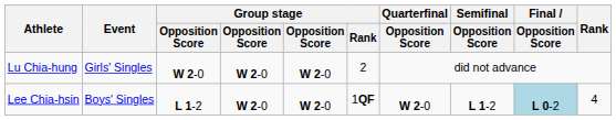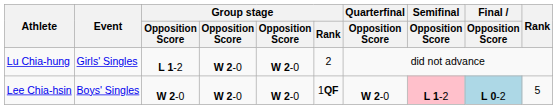 <table class="wikitable" style="font-size:90%">
 <tr>
 <th rowspan=2>Athlete</th>
 <th rowspan=2>Event</th>
 <th colspan=4>Group stage</th>
 <th>Quarterfinal</th>
 <th>Semifinal</th>
 <th>Final / </th>
 <th rowspan=2>Rank</th>
 </tr>
 <tr style="font-size:95%">
 <th>Opposition<br>Score</th>
 <th>Opposition<br>Score</th>
 <th>Opposition<br>Score</th>
 <th>Rank</th>
 <th>Opposition<br>Score</th>
 <th>Opposition<br>Score</th>
 <th>Opposition<br>Score</th>
 </tr>
 <tr align=center>
 <td align=left><a href='#'>Lu Chia-hung</a></td>
 <td align=left><a href='#'>Girls' Singles</a></td>
-<td> <br> <strong>W</strong> <strong>2</strong>-0</td>
+<td> <br> <strong>L</strong> <strong>1</strong>-2</td>
 <td> <br> <strong>W</strong> <strong>2</strong>-0</td>
 <td> <br> <strong>W</strong> <strong>2</strong>-0</td>
 <td>2</td>
 <td colspan=4>did not advance</td>
 </tr>
 <tr align=center>
 <td align=left><a href='#'>Lee Chia-hsin</a></td>
 <td align=left><a href='#'>Boys' Singles</a></td>
-<td> <br> <strong>L</strong> <strong>1</strong>-2</td>
+<td> <br> <strong>W</strong> <strong>2</strong>-0</td>
 <td> <br> <strong>W</strong> <strong>2</strong>-0</td>
 <td> <br> <strong>W</strong> <strong>2</strong>-0</td>
 <td>1<strong>QF</strong></td>
 <td> <br> <strong>W</strong> <strong>2</strong>-0</td>
-<td> <br> <strong>L</strong> <strong>1</strong>-2</td>
+<td style="background: pink;"> <br> <strong>L</strong> <strong>1</strong>-2</td>
 <td style="background: lightblue;"> <br> <strong>L</strong> <strong>0</strong>-2</td>
-<td>4</td>
+<td>5</td>
 </tr>
 </table>
